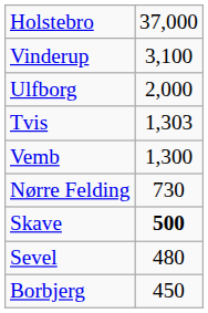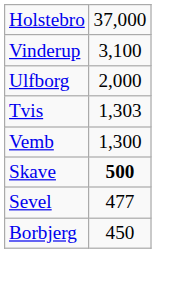 <table class="wikitable" style="margin-right:1em">
 <tr>
 <td><a href='#'>Holstebro</a></td>
 <td align="center">37,000</td>
 </tr>
 <tr>
 <td><a href='#'>Vinderup</a></td>
 <td align="center">3,100</td>
 </tr>
 <tr>
 <td><a href='#'>Ulfborg</a></td>
 <td align="center">2,000</td>
 </tr>
 <tr>
 <td><a href='#'>Tvis</a></td>
 <td align="center">1,303</td>
 </tr>
 <tr>
 <td><a href='#'>Vemb</a></td>
 <td align="center">1,300</td>
 </tr>
 <tr>
-<td><a href='#'>Nørre Felding</a></td>
-<td align="center">730</td>
-</tr>
-<tr>
 <td><a href='#'>Skave</a></td>
 <td align="center"><strong>500</strong></td>
 </tr>
 <tr>
 <td><a href='#'>Sevel</a></td>
-<td align="center">480</td>
+<td align="center">477</td>
 </tr>
 <tr>
 <td><a href='#'>Borbjerg</a></td>
 <td align="center">450</td>
 </tr>
 </table>
